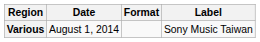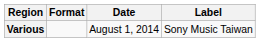 <table class="wikitable plainrowheaders">
 <tr>
 <th scope="col">Region</th>
+<th scope="col">Format</th>
 <th scope="col">Date</th>
-<th scope="col">Format</th>
 <th scope="col">Label</th>
 </tr>
 <tr>
 <th scope="row">Various</th>
+<td></td>
 <td>August 1, 2014</td>
-<td></td>
 <td scope="row">Sony Music Taiwan</td>
 </tr>
 </table>
